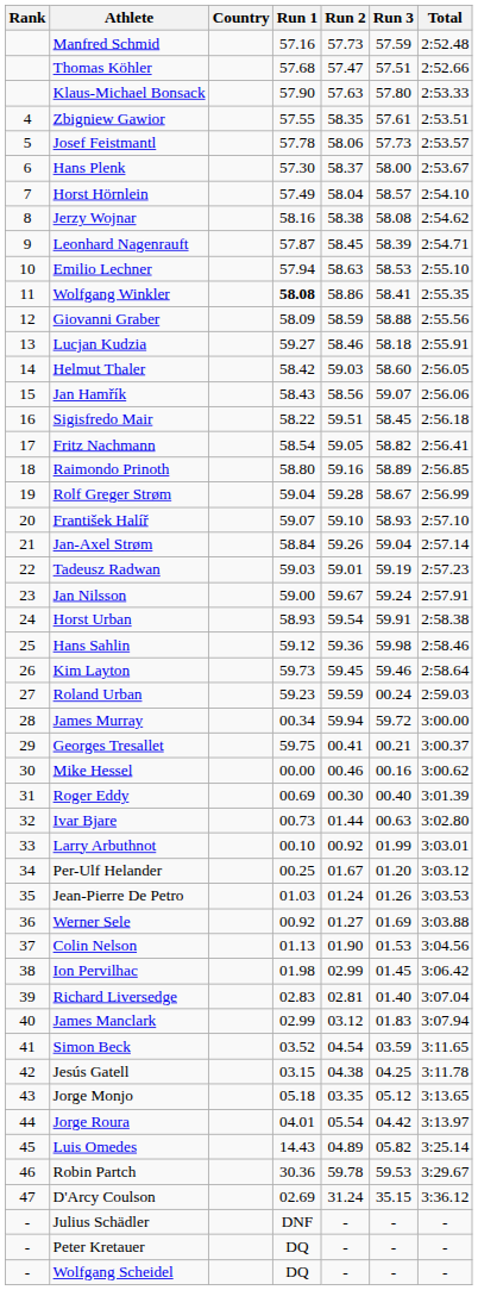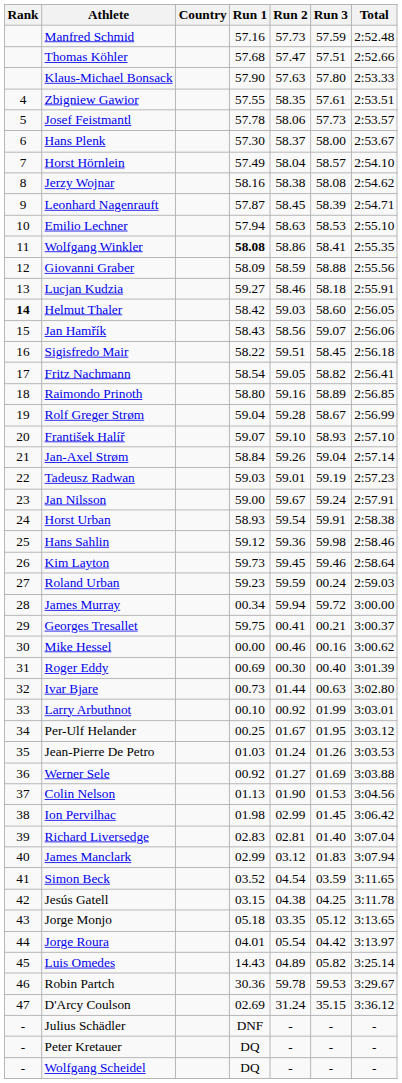 <table class="wikitable sortable" style="text-align:center">
 <tr>
 <th>Rank</th>
 <th>Athlete</th>
 <th>Country</th>
 <th>Run 1</th>
 <th>Run 2</th>
 <th>Run 3</th>
 <th>Total</th>
 </tr>
 <tr>
 <td></td>
 <td align=left><a href='#'>Manfred Schmid</a></td>
 <td align=left></td>
 <td>57.16</td>
 <td>57.73</td>
 <td>57.59</td>
 <td>2:52.48</td>
 </tr>
 <tr>
 <td></td>
 <td align=left><a href='#'>Thomas Köhler</a></td>
 <td align=left></td>
 <td>57.68</td>
 <td>57.47</td>
 <td>57.51</td>
 <td>2:52.66</td>
 </tr>
 <tr>
 <td></td>
 <td align=left><a href='#'>Klaus-Michael Bonsack</a></td>
 <td align=left></td>
 <td>57.90</td>
 <td>57.63</td>
 <td>57.80</td>
 <td>2:53.33</td>
 </tr>
 <tr>
 <td>4</td>
 <td align=left><a href='#'>Zbigniew Gawior</a></td>
 <td align=left></td>
 <td>57.55</td>
 <td>58.35</td>
 <td>57.61</td>
 <td>2:53.51</td>
 </tr>
 <tr>
 <td>5</td>
 <td align=left><a href='#'>Josef Feistmantl</a></td>
 <td align=left></td>
 <td>57.78</td>
 <td>58.06</td>
 <td>57.73</td>
 <td>2:53.57</td>
 </tr>
 <tr>
 <td>6</td>
 <td align=left><a href='#'>Hans Plenk</a></td>
 <td align=left></td>
 <td>57.30</td>
 <td>58.37</td>
 <td>58.00</td>
 <td>2:53.67</td>
 </tr>
 <tr>
 <td>7</td>
 <td align=left><a href='#'>Horst Hörnlein</a></td>
 <td align=left></td>
 <td>57.49</td>
 <td>58.04</td>
 <td>58.57</td>
 <td>2:54.10</td>
 </tr>
 <tr>
 <td>8</td>
 <td align=left><a href='#'>Jerzy Wojnar</a></td>
 <td align=left></td>
 <td>58.16</td>
 <td>58.38</td>
 <td>58.08</td>
 <td>2:54.62</td>
 </tr>
 <tr>
 <td>9</td>
 <td align=left><a href='#'>Leonhard Nagenrauft</a></td>
 <td align=left></td>
 <td>57.87</td>
 <td>58.45</td>
 <td>58.39</td>
 <td>2:54.71</td>
 </tr>
 <tr>
 <td>10</td>
 <td align=left><a href='#'>Emilio Lechner</a></td>
 <td align=left></td>
 <td>57.94</td>
 <td>58.63</td>
 <td>58.53</td>
 <td>2:55.10</td>
 </tr>
 <tr>
 <td>11</td>
 <td align=left><a href='#'>Wolfgang Winkler</a></td>
 <td align=left></td>
 <td><strong>58.08</strong></td>
 <td>58.86</td>
 <td>58.41</td>
 <td>2:55.35</td>
 </tr>
 <tr>
 <td>12</td>
 <td align=left><a href='#'>Giovanni Graber</a></td>
 <td align=left></td>
 <td>58.09</td>
 <td>58.59</td>
 <td>58.88</td>
 <td>2:55.56</td>
 </tr>
 <tr>
 <td>13</td>
 <td align=left><a href='#'>Lucjan Kudzia</a></td>
 <td align=left></td>
 <td>59.27</td>
 <td>58.46</td>
 <td>58.18</td>
 <td>2:55.91</td>
 </tr>
 <tr>
-<td>14</td>
+<td><strong>14</strong></td>
 <td align=left><a href='#'>Helmut Thaler</a></td>
 <td align=left></td>
 <td>58.42</td>
 <td>59.03</td>
 <td>58.60</td>
 <td>2:56.05</td>
 </tr>
 <tr>
 <td>15</td>
 <td align=left><a href='#'>Jan Hamřík</a></td>
 <td align=left></td>
 <td>58.43</td>
 <td>58.56</td>
 <td>59.07</td>
 <td>2:56.06</td>
 </tr>
 <tr>
 <td>16</td>
 <td align=left><a href='#'>Sigisfredo Mair</a></td>
 <td align=left></td>
 <td>58.22</td>
 <td>59.51</td>
 <td>58.45</td>
 <td>2:56.18</td>
 </tr>
 <tr>
 <td>17</td>
 <td align=left><a href='#'>Fritz Nachmann</a></td>
 <td align=left></td>
 <td>58.54</td>
 <td>59.05</td>
 <td>58.82</td>
 <td>2:56.41</td>
 </tr>
 <tr>
 <td>18</td>
 <td align=left><a href='#'>Raimondo Prinoth</a></td>
 <td align=left></td>
 <td>58.80</td>
 <td>59.16</td>
 <td>58.89</td>
 <td>2:56.85</td>
 </tr>
 <tr>
 <td>19</td>
 <td align=left><a href='#'>Rolf Greger Strøm</a></td>
 <td align=left></td>
 <td>59.04</td>
 <td>59.28</td>
 <td>58.67</td>
 <td>2:56.99</td>
 </tr>
 <tr>
 <td>20</td>
 <td align=left><a href='#'>František Halíř</a></td>
 <td align=left></td>
 <td>59.07</td>
 <td>59.10</td>
 <td>58.93</td>
 <td>2:57.10</td>
 </tr>
 <tr>
 <td>21</td>
 <td align=left><a href='#'>Jan-Axel Strøm</a></td>
 <td align=left></td>
 <td>58.84</td>
 <td>59.26</td>
 <td>59.04</td>
 <td>2:57.14</td>
 </tr>
 <tr>
 <td>22</td>
 <td align=left><a href='#'>Tadeusz Radwan</a></td>
 <td align=left></td>
 <td>59.03</td>
 <td>59.01</td>
 <td>59.19</td>
 <td>2:57.23</td>
 </tr>
 <tr>
 <td>23</td>
 <td align=left><a href='#'>Jan Nilsson</a></td>
 <td align=left></td>
 <td>59.00</td>
 <td>59.67</td>
 <td>59.24</td>
 <td>2:57.91</td>
 </tr>
 <tr>
 <td>24</td>
 <td align=left><a href='#'>Horst Urban</a></td>
 <td align=left></td>
 <td>58.93</td>
 <td>59.54</td>
 <td>59.91</td>
 <td>2:58.38</td>
 </tr>
 <tr>
 <td>25</td>
 <td align=left><a href='#'>Hans Sahlin</a></td>
 <td align=left></td>
 <td>59.12</td>
 <td>59.36</td>
 <td>59.98</td>
 <td>2:58.46</td>
 </tr>
 <tr>
 <td>26</td>
 <td align=left><a href='#'>Kim Layton</a></td>
 <td align=left></td>
 <td>59.73</td>
 <td>59.45</td>
 <td>59.46</td>
 <td>2:58.64</td>
 </tr>
 <tr>
 <td>27</td>
 <td align=left><a href='#'>Roland Urban</a></td>
 <td align=left></td>
 <td>59.23</td>
 <td>59.59</td>
 <td>00.24</td>
 <td>2:59.03</td>
 </tr>
 <tr>
 <td>28</td>
 <td align=left><a href='#'>James Murray</a></td>
 <td align=left></td>
 <td>00.34</td>
 <td>59.94</td>
 <td>59.72</td>
 <td>3:00.00</td>
 </tr>
 <tr>
 <td>29</td>
 <td align=left><a href='#'>Georges Tresallet</a></td>
 <td align=left></td>
 <td>59.75</td>
 <td>00.41</td>
 <td>00.21</td>
 <td>3:00.37</td>
 </tr>
 <tr>
 <td>30</td>
 <td align=left><a href='#'>Mike Hessel</a></td>
 <td align=left></td>
 <td>00.00</td>
 <td>00.46</td>
 <td>00.16</td>
 <td>3:00.62</td>
 </tr>
 <tr>
 <td>31</td>
 <td align=left><a href='#'>Roger Eddy</a></td>
 <td align=left></td>
 <td>00.69</td>
 <td>00.30</td>
 <td>00.40</td>
 <td>3:01.39</td>
 </tr>
 <tr>
 <td>32</td>
 <td align=left><a href='#'>Ivar Bjare</a></td>
 <td align=left></td>
 <td>00.73</td>
 <td>01.44</td>
 <td>00.63</td>
 <td>3:02.80</td>
 </tr>
 <tr>
 <td>33</td>
 <td align=left><a href='#'>Larry Arbuthnot</a></td>
 <td align=left></td>
 <td>00.10</td>
 <td>00.92</td>
 <td>01.99</td>
 <td>3:03.01</td>
 </tr>
 <tr>
 <td>34</td>
 <td align=left>Per-Ulf Helander</td>
 <td align=left></td>
 <td>00.25</td>
 <td>01.67</td>
-<td>01.20</td>
+<td>01.95</td>
 <td>3:03.12</td>
 </tr>
 <tr>
 <td>35</td>
 <td align=left>Jean-Pierre De Petro</td>
 <td align=left></td>
 <td>01.03</td>
 <td>01.24</td>
 <td>01.26</td>
 <td>3:03.53</td>
 </tr>
 <tr>
 <td>36</td>
 <td align=left><a href='#'>Werner Sele</a></td>
 <td align=left></td>
 <td>00.92</td>
 <td>01.27</td>
 <td>01.69</td>
 <td>3:03.88</td>
 </tr>
 <tr>
 <td>37</td>
 <td align=left><a href='#'>Colin Nelson</a></td>
 <td align=left></td>
 <td>01.13</td>
 <td>01.90</td>
 <td>01.53</td>
 <td>3:04.56</td>
 </tr>
 <tr>
 <td>38</td>
 <td align=left><a href='#'>Ion Pervilhac</a></td>
 <td align=left></td>
 <td>01.98</td>
 <td>02.99</td>
 <td>01.45</td>
 <td>3:06.42</td>
 </tr>
 <tr>
 <td>39</td>
 <td align=left><a href='#'>Richard Liversedge</a></td>
 <td align=left></td>
 <td>02.83</td>
 <td>02.81</td>
 <td>01.40</td>
 <td>3:07.04</td>
 </tr>
 <tr>
 <td>40</td>
 <td align=left><a href='#'>James Manclark</a></td>
 <td align=left></td>
 <td>02.99</td>
 <td>03.12</td>
 <td>01.83</td>
 <td>3:07.94</td>
 </tr>
 <tr>
 <td>41</td>
 <td align=left><a href='#'>Simon Beck</a></td>
 <td align=left></td>
 <td>03.52</td>
 <td>04.54</td>
 <td>03.59</td>
 <td>3:11.65</td>
 </tr>
 <tr>
 <td>42</td>
 <td align=left>Jesús Gatell</td>
 <td align=left></td>
 <td>03.15</td>
 <td>04.38</td>
 <td>04.25</td>
 <td>3:11.78</td>
 </tr>
 <tr>
 <td>43</td>
 <td align=left>Jorge Monjo</td>
 <td align=left></td>
 <td>05.18</td>
 <td>03.35</td>
 <td>05.12</td>
 <td>3:13.65</td>
 </tr>
 <tr>
 <td>44</td>
 <td align=left><a href='#'>Jorge Roura</a></td>
 <td align=left></td>
 <td>04.01</td>
 <td>05.54</td>
 <td>04.42</td>
 <td>3:13.97</td>
 </tr>
 <tr>
 <td>45</td>
 <td align=left><a href='#'>Luis Omedes</a></td>
 <td align=left></td>
 <td>14.43</td>
 <td>04.89</td>
 <td>05.82</td>
 <td>3:25.14</td>
 </tr>
 <tr>
 <td>46</td>
 <td align=left>Robin Partch</td>
 <td align=left></td>
 <td>30.36</td>
 <td>59.78</td>
 <td>59.53</td>
 <td>3:29.67</td>
 </tr>
 <tr>
 <td>47</td>
 <td align=left>D'Arcy Coulson</td>
 <td align=left></td>
 <td>02.69</td>
 <td>31.24</td>
 <td>35.15</td>
 <td>3:36.12</td>
 </tr>
 <tr>
 <td>-</td>
 <td align=left>Julius Schädler</td>
 <td align=left></td>
 <td>DNF</td>
 <td>-</td>
 <td>-</td>
 <td>-</td>
 </tr>
 <tr>
 <td>-</td>
 <td align=left>Peter Kretauer</td>
 <td align=left></td>
 <td>DQ</td>
 <td>-</td>
 <td>-</td>
 <td>-</td>
 </tr>
 <tr>
 <td>-</td>
 <td align=left><a href='#'>Wolfgang Scheidel</a></td>
 <td align=left></td>
 <td>DQ</td>
 <td>-</td>
 <td>-</td>
 <td>-</td>
 </tr>
 </table>
